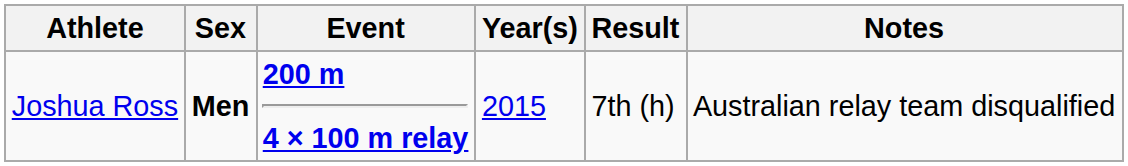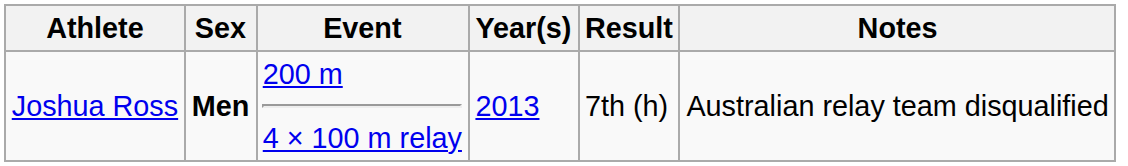 <table class="wikitable sortable" style="font-size:90%;">
 <tr>
 <th>Athlete</th>
 <th>Sex</th>
 <th>Event</th>
 <th>Year(s)</th>
 <th>Result</th>
 <th>Notes</th>
 </tr>
 <tr>
 <td><a href='#'>Joshua Ross</a></td>
 <td><strong>Men</strong></td>
-<td><strong><a href='#'>200 m</a><hr><a href='#'>4 × 100 m relay</a></strong></td>
-<td><a href='#'>2015</a></td>
+<td><a href='#'>200 m</a><hr><a href='#'>4 × 100 m relay</a></td>
+<td><a href='#'>2013</a></td>
 <td>7th (h)</td>
 <td>Australian relay team disqualified</td>
 </tr>
 </table>
